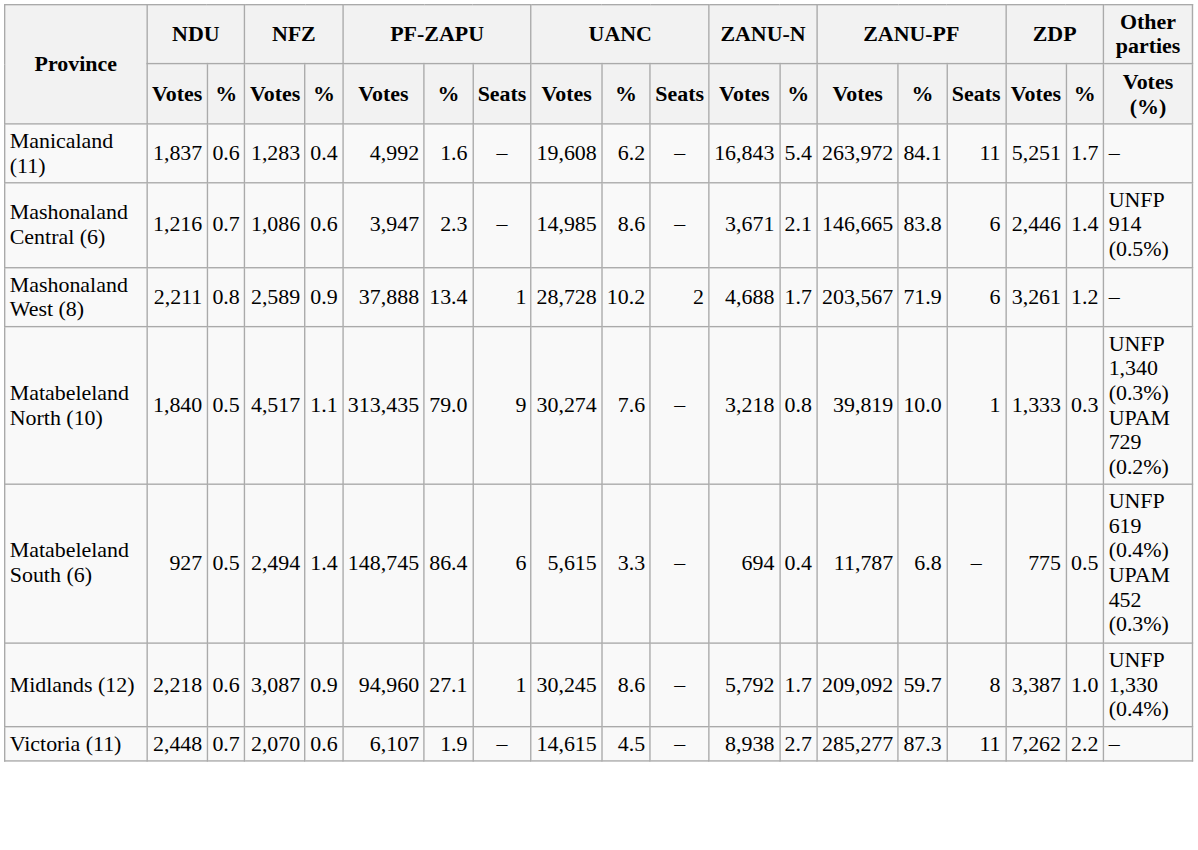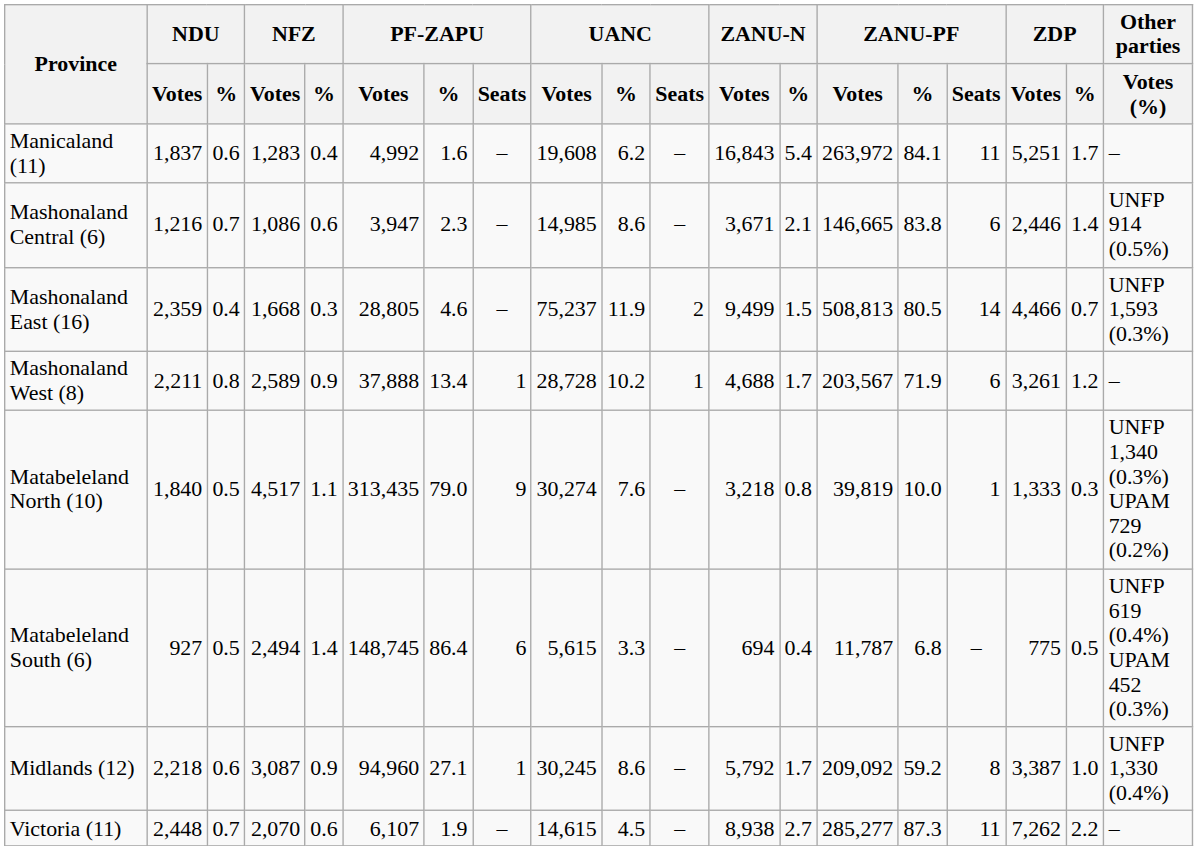 <table class="wikitable">
 <tr>
 <th rowspan=2>Province</th>
 <th colspan=2>NDU</th>
 <th colspan=2>NFZ</th>
 <th colspan=3>PF-ZAPU</th>
 <th colspan=3>UANC</th>
 <th colspan=2>ZANU-N</th>
 <th colspan=3>ZANU-PF</th>
 <th colspan=2>ZDP</th>
 <th>Other parties</th>
 </tr>
 <tr>
 <th>Votes</th>
 <th>%</th>
 <th>Votes</th>
 <th>%</th>
 <th>Votes</th>
 <th>%</th>
 <th>Seats</th>
 <th>Votes</th>
 <th>%</th>
 <th>Seats</th>
 <th>Votes</th>
 <th>%</th>
 <th>Votes</th>
 <th>%</th>
 <th>Seats</th>
 <th>Votes</th>
 <th>%</th>
 <th>Votes (%)</th>
 </tr>
 <tr>
 <td>Manicaland (11)</td>
 <td align="right">1,837</td>
 <td align="right">0.6</td>
 <td align="right">1,283</td>
 <td align="right">0.4</td>
 <td align="right">4,992</td>
 <td align="right">1.6</td>
 <td align="center">–</td>
 <td align="right">19,608</td>
 <td align="right">6.2</td>
 <td align="center">–</td>
 <td align="right">16,843</td>
 <td align="right">5.4</td>
 <td align="right">263,972</td>
 <td align="right">84.1</td>
 <td align="right">11</td>
 <td align="right">5,251</td>
 <td align="right">1.7</td>
 <td>–</td>
 </tr>
 <tr>
 <td>Mashonaland Central (6)</td>
 <td align="right">1,216</td>
 <td align="right">0.7</td>
 <td align="right">1,086</td>
 <td align="right">0.6</td>
 <td align="right">3,947</td>
 <td align="right">2.3</td>
 <td align="center">–</td>
 <td align="right">14,985</td>
 <td align="right">8.6</td>
 <td align="center">–</td>
 <td align="right">3,671</td>
 <td align="right">2.1</td>
 <td align="right">146,665</td>
 <td align="right">83.8</td>
 <td align="right">6</td>
 <td align="right">2,446</td>
 <td align="right">1.4</td>
 <td>UNFP 914 (0.5%)</td>
 </tr>
 <tr>
+<td>Mashonaland East (16)</td>
+<td align="right">2,359</td>
+<td align="right">0.4</td>
+<td align="right">1,668</td>
+<td align="right">0.3</td>
+<td align="right">28,805</td>
+<td align="right">4.6</td>
+<td align="center">–</td>
+<td align="right">75,237</td>
+<td align="right">11.9</td>
+<td align="right">2</td>
+<td align="right">9,499</td>
+<td align="right">1.5</td>
+<td align="right">508,813</td>
+<td align="right">80.5</td>
+<td align="right">14</td>
+<td align="right">4,466</td>
+<td align="right">0.7</td>
+<td>UNFP 1,593 (0.3%)</td>
+</tr>
+<tr>
 <td>Mashonaland West (8)</td>
 <td align="right">2,211</td>
 <td align="right">0.8</td>
 <td align="right">2,589</td>
 <td align="right">0.9</td>
 <td align="right">37,888</td>
 <td align="right">13.4</td>
 <td align="right">1</td>
 <td align="right">28,728</td>
 <td align="right">10.2</td>
-<td align="right">2</td>
+<td align="right">1</td>
 <td align="right">4,688</td>
 <td align="right">1.7</td>
 <td align="right">203,567</td>
 <td align="right">71.9</td>
 <td align="right">6</td>
 <td align="right">3,261</td>
 <td align="right">1.2</td>
 <td>–</td>
 </tr>
 <tr>
 <td>Matabeleland North (10)</td>
 <td align="right">1,840</td>
 <td align="right">0.5</td>
 <td align="right">4,517</td>
 <td align="right">1.1</td>
 <td align="right">313,435</td>
 <td align="right">79.0</td>
 <td align="right">9</td>
 <td align="right">30,274</td>
 <td align="right">7.6</td>
 <td align="center">–</td>
 <td align="right">3,218</td>
 <td align="right">0.8</td>
 <td align="right">39,819</td>
 <td align="right">10.0</td>
 <td align="right">1</td>
 <td align="right">1,333</td>
 <td align="right">0.3</td>
 <td>UNFP 1,340 (0.3%)<br>UPAM 729 (0.2%)</td>
 </tr>
 <tr>
 <td>Matabeleland South (6)</td>
 <td align="right">927</td>
 <td align="right">0.5</td>
 <td align="right">2,494</td>
 <td align="right">1.4</td>
 <td align="right">148,745</td>
 <td align="right">86.4</td>
 <td align="right">6</td>
 <td align="right">5,615</td>
 <td align="right">3.3</td>
 <td align="center">–</td>
 <td align="right">694</td>
 <td align="right">0.4</td>
 <td align="right">11,787</td>
 <td align="right">6.8</td>
 <td align="center">–</td>
 <td align="right">775</td>
 <td align="right">0.5</td>
 <td>UNFP 619 (0.4%)<br>UPAM 452 (0.3%)</td>
 </tr>
 <tr>
 <td>Midlands (12)</td>
 <td align="right">2,218</td>
 <td align="right">0.6</td>
 <td align="right">3,087</td>
 <td align="right">0.9</td>
 <td align="right">94,960</td>
 <td align="right">27.1</td>
 <td align="right">1</td>
 <td align="right">30,245</td>
 <td align="right">8.6</td>
 <td align="center">–</td>
 <td align="right">5,792</td>
 <td align="right">1.7</td>
 <td align="right">209,092</td>
-<td align="right">59.7</td>
+<td align="right">59.2</td>
 <td align="right">8</td>
 <td align="right">3,387</td>
 <td align="right">1.0</td>
 <td>UNFP 1,330 (0.4%)</td>
 </tr>
 <tr>
 <td>Victoria (11)</td>
 <td align="right">2,448</td>
 <td align="right">0.7</td>
 <td align="right">2,070</td>
 <td align="right">0.6</td>
 <td align="right">6,107</td>
 <td align="right">1.9</td>
 <td align="center">–</td>
 <td align="right">14,615</td>
 <td align="right">4.5</td>
 <td align="center">–</td>
 <td align="right">8,938</td>
 <td align="right">2.7</td>
 <td align="right">285,277</td>
 <td align="right">87.3</td>
 <td align="right">11</td>
 <td align="right">7,262</td>
 <td align="right">2.2</td>
 <td>–</td>
 </tr>
 </table>
